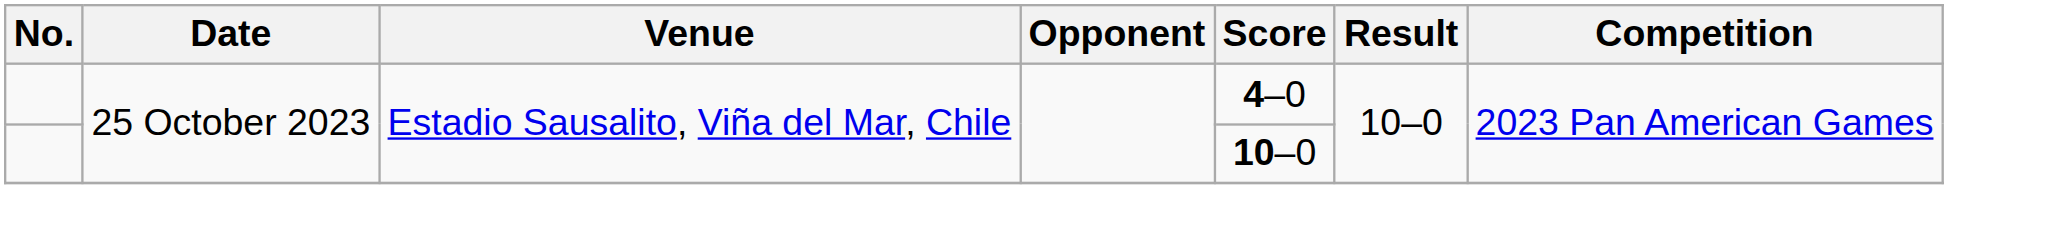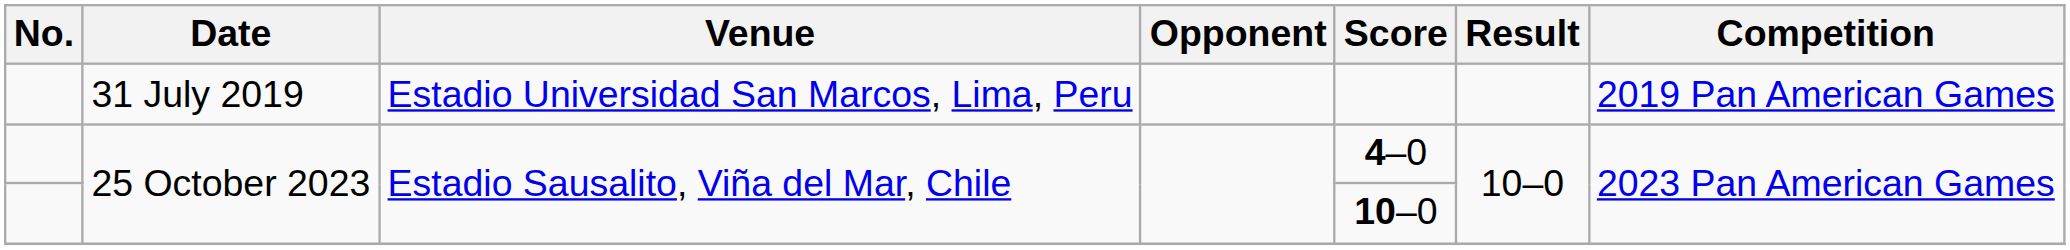 <table class="wikitable">
 <tr>
 <th>No.</th>
 <th>Date</th>
 <th>Venue</th>
 <th>Opponent</th>
 <th>Score</th>
 <th>Result</th>
 <th>Competition</th>
+</tr>
+<tr>
+<td></td>
+<td>31 July 2019</td>
+<td><a href='#'>Estadio Universidad San Marcos</a>, <a href='#'>Lima</a>, <a href='#'>Peru</a></td>
+<td></td>
+<td></td>
+<td></td>
+<td><a href='#'>2019 Pan American Games</a></td>
 </tr>
 <tr>
 <td></td>
 <td rowspan=2>25 October 2023</td>
 <td rowspan=2><a href='#'>Estadio Sausalito</a>, <a href='#'>Viña del Mar</a>, <a href='#'>Chile</a></td>
 <td rowspan=2></td>
 <td align=center><strong>4</strong>–0</td>
 <td rowspan=2 align=center>10–0</td>
 <td rowspan=2><a href='#'>2023 Pan American Games</a></td>
 </tr>
 <tr>
 <td></td>
 <td align=center><strong>10</strong>–0</td>
 </tr>
 <tr>
 </tr>
 </table>
